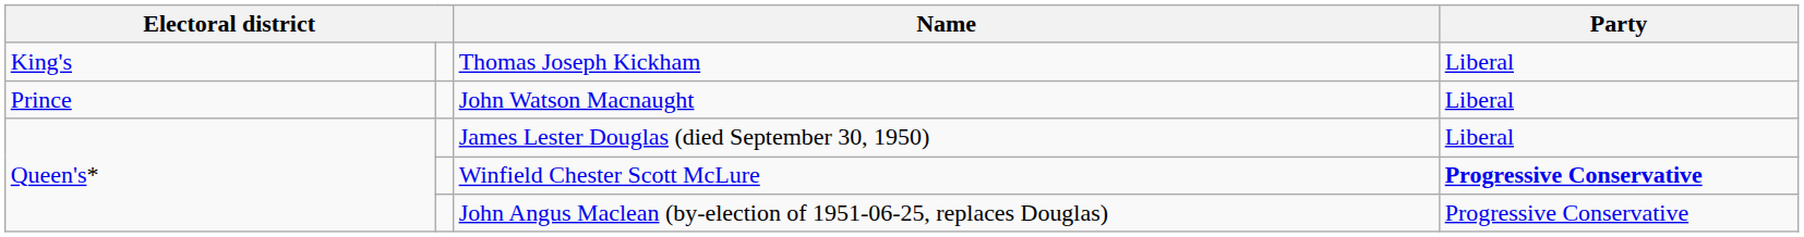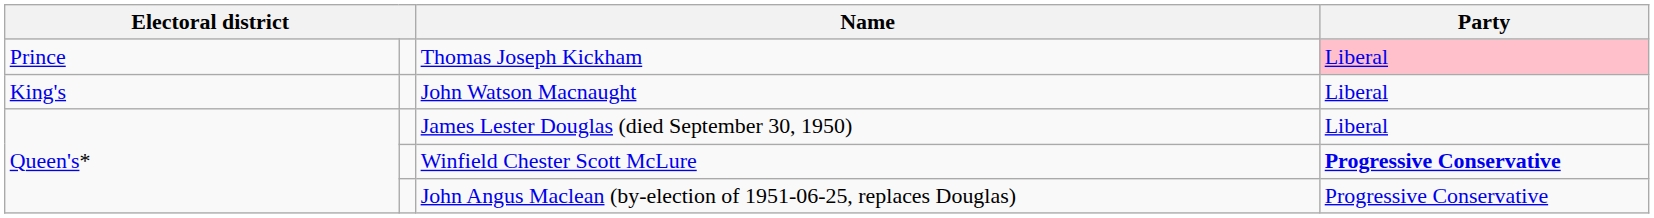 <table class="wikitable" width=95%>
 <tr>
 <th colspan=2 width=25%>Electoral district</th>
 <th>Name</th>
 <th width=20%>Party</th>
 </tr>
 <tr>
-<td width=24%><a href='#'>King's</a></td>
+<td><a href='#'>Prince</a></td>
 <td></td>
 <td><a href='#'>Thomas Joseph Kickham</a></td>
-<td><a href='#'>Liberal</a></td>
+<td style="background: pink;"><a href='#'>Liberal</a></td>
 </tr>
 <tr>
-<td><a href='#'>Prince</a></td>
+<td width=24%><a href='#'>King's</a></td>
 <td></td>
 <td><a href='#'>John Watson Macnaught</a></td>
 <td><a href='#'>Liberal</a></td>
 </tr>
 <tr>
 <td rowspan=3><a href='#'>Queen's</a>*</td>
 <td></td>
 <td><a href='#'>James Lester Douglas</a> (died September 30, 1950)</td>
 <td><a href='#'>Liberal</a></td>
 </tr>
 <tr>
 <td></td>
 <td><a href='#'>Winfield Chester Scott McLure</a></td>
 <td><strong><a href='#'>Progressive Conservative</a></strong></td>
 </tr>
 <tr>
 <td></td>
 <td><a href='#'>John Angus Maclean</a> (by-election of 1951-06-25, replaces Douglas)</td>
 <td><a href='#'>Progressive Conservative</a></td>
 </tr>
 </table>
